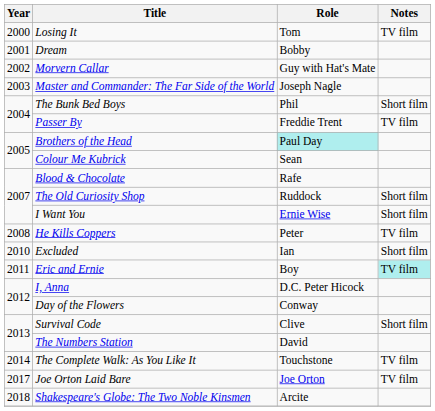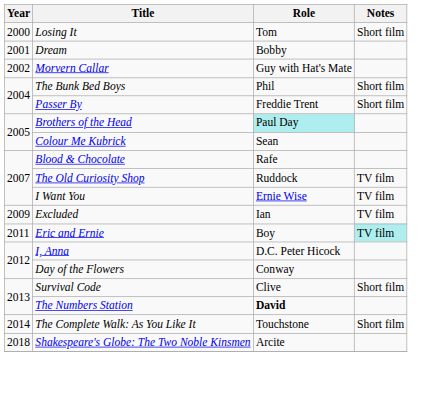 <table class="wikitable sortable">
 <tr>
 <th>Year</th>
 <th>Title</th>
 <th>Role</th>
 <th class="unsortable">Notes</th>
 </tr>
 <tr>
 <td>2000</td>
 <td><em>Losing It</em></td>
 <td>Tom</td>
-<td>TV film</td>
+<td>Short film</td>
 </tr>
 <tr>
 <td>2001</td>
 <td><em>Dream</em></td>
 <td>Bobby</td>
 <td></td>
 </tr>
 <tr>
 <td>2002</td>
 <td><em><a href='#'>Morvern Callar</a></em></td>
 <td>Guy with Hat's Mate</td>
 <td></td>
 </tr>
 <tr>
-<td>2003</td>
-<td><em><a href='#'>Master and Commander: The Far Side of the World</a></em></td>
-<td>Joseph Nagle</td>
-<td></td>
-</tr>
-<tr>
 <td rowspan="2">2004</td>
 <td><em>The Bunk Bed Boys</em></td>
 <td>Phil</td>
 <td>Short film</td>
 </tr>
 <tr>
 <td><em><a href='#'>Passer By</a></em></td>
 <td>Freddie Trent</td>
-<td>TV film</td>
+<td>Short film</td>
 </tr>
 <tr>
 <td rowspan="2">2005</td>
 <td><em><a href='#'>Brothers of the Head</a></em></td>
 <td style="background: paleturquoise;">Paul Day</td>
 <td></td>
 </tr>
 <tr>
 <td><em><a href='#'>Colour Me Kubrick</a></em></td>
 <td>Sean</td>
 <td></td>
 </tr>
 <tr>
 <td rowspan="3">2007</td>
 <td><em><a href='#'>Blood & Chocolate</a></em></td>
 <td>Rafe</td>
 <td></td>
 </tr>
 <tr>
 <td><em><a href='#'>The Old Curiosity Shop</a></em></td>
 <td>Ruddock</td>
-<td>Short film</td>
+<td>TV film</td>
 </tr>
 <tr>
 <td><em>I Want You</em></td>
 <td><a href='#'>Ernie Wise</a></td>
-<td>Short film</td>
-</tr>
-<tr>
-<td>2008</td>
-<td><em><a href='#'>He Kills Coppers</a></em></td>
-<td>Peter</td>
 <td>TV film</td>
 </tr>
 <tr>
-<td>2010</td>
+<td>2009</td>
 <td><em>Excluded</em></td>
 <td>Ian</td>
-<td>Short film</td>
+<td>TV film</td>
 </tr>
 <tr>
 <td>2011</td>
 <td><em><a href='#'>Eric and Ernie</a></em></td>
 <td>Boy</td>
 <td style="background: paleturquoise;">TV film</td>
 </tr>
 <tr>
 <td rowspan="2">2012</td>
 <td><em><a href='#'>I, Anna</a></em></td>
 <td>D.C. Peter Hicock</td>
 <td></td>
 </tr>
 <tr>
 <td><em>Day of the Flowers</em></td>
 <td>Conway</td>
 <td></td>
 </tr>
 <tr>
 <td rowspan="2">2013</td>
 <td><em>Survival Code</em></td>
 <td>Clive</td>
 <td>Short film</td>
 </tr>
 <tr>
 <td><em><a href='#'>The Numbers Station</a></em></td>
-<td>David</td>
+<td><strong>David</strong></td>
 <td></td>
 </tr>
 <tr>
 <td>2014</td>
 <td><em>The Complete Walk: As You Like It</em></td>
 <td>Touchstone</td>
-<td>TV film</td>
-</tr>
-<tr>
-<td>2017</td>
-<td><em>Joe Orton Laid Bare</em></td>
-<td><a href='#'>Joe Orton</a></td>
-<td>TV film</td>
+<td>Short film</td>
 </tr>
 <tr>
 <td>2018</td>
 <td><em><a href='#'>Shakespeare's Globe: The Two Noble Kinsmen</a></em></td>
 <td>Arcite</td>
 <td></td>
 </tr>
 <tr>
 </tr>
 </table>
